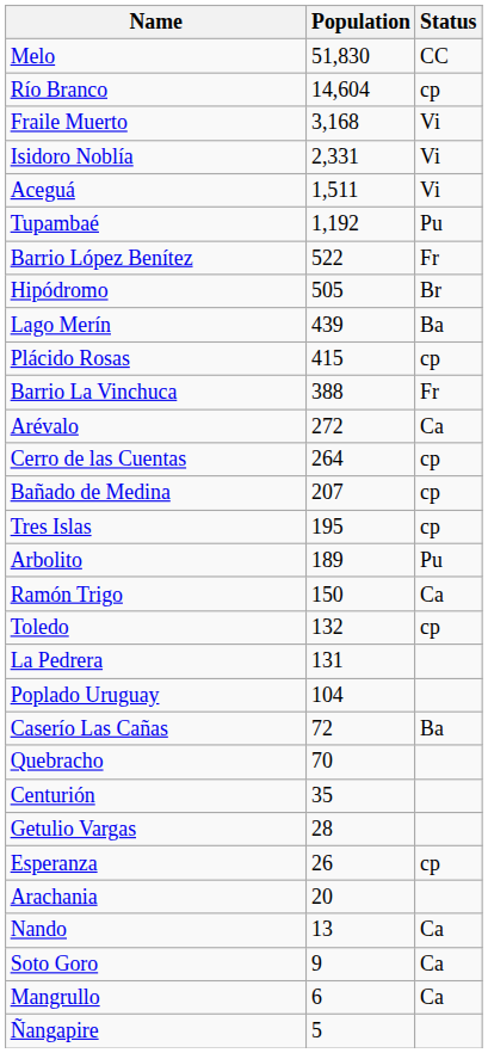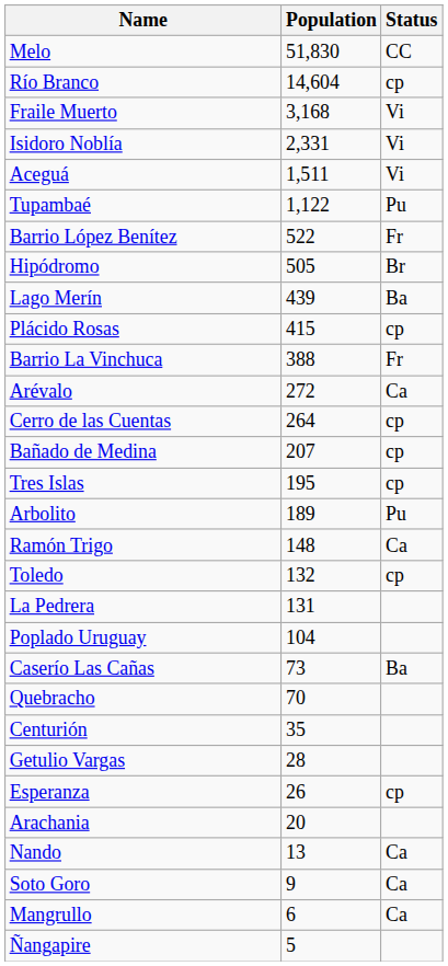 <table class="wikitable sortable">
 <tr>
 <th style="width: 220px;">Name</th>
 <th>Population</th>
 <th class="unsortable">Status</th>
 </tr>
 <tr>
 <td><a href='#'>Melo</a></td>
 <td>51,830</td>
 <td>CC</td>
 </tr>
 <tr>
 <td><a href='#'>Río Branco</a></td>
 <td>14,604</td>
 <td>cp</td>
 </tr>
 <tr>
 <td><a href='#'>Fraile Muerto</a></td>
 <td>3,168</td>
 <td>Vi</td>
 </tr>
 <tr>
 <td><a href='#'>Isidoro Noblía</a></td>
 <td>2,331</td>
 <td>Vi</td>
 </tr>
 <tr>
 <td><a href='#'>Aceguá</a></td>
 <td>1,511</td>
 <td>Vi</td>
 </tr>
 <tr>
 <td><a href='#'>Tupambaé</a></td>
-<td>1,192</td>
+<td>1,122</td>
 <td>Pu</td>
 </tr>
 <tr>
 <td><a href='#'>Barrio López Benítez</a></td>
 <td>522</td>
 <td>Fr</td>
 </tr>
 <tr>
 <td><a href='#'>Hipódromo</a></td>
 <td>505</td>
 <td>Br</td>
 </tr>
 <tr>
 <td><a href='#'>Lago Merín</a></td>
 <td>439</td>
 <td>Ba</td>
 </tr>
 <tr>
 <td><a href='#'>Plácido Rosas</a></td>
 <td>415</td>
 <td>cp</td>
 </tr>
 <tr>
 <td><a href='#'>Barrio La Vinchuca</a></td>
 <td>388</td>
 <td>Fr</td>
 </tr>
 <tr>
 <td><a href='#'>Arévalo</a></td>
 <td>272</td>
 <td>Ca</td>
 </tr>
 <tr>
 <td><a href='#'>Cerro de las Cuentas</a></td>
 <td>264</td>
 <td>cp</td>
 </tr>
 <tr>
 <td><a href='#'>Bañado de Medina</a></td>
 <td>207</td>
 <td>cp</td>
 </tr>
 <tr>
 <td><a href='#'>Tres Islas</a></td>
 <td>195</td>
 <td>cp</td>
 </tr>
 <tr>
 <td><a href='#'>Arbolito</a></td>
 <td>189</td>
 <td>Pu</td>
 </tr>
 <tr>
 <td><a href='#'>Ramón Trigo</a></td>
-<td>150</td>
+<td>148</td>
 <td>Ca</td>
 </tr>
 <tr>
 <td><a href='#'>Toledo</a></td>
 <td>132</td>
 <td>cp</td>
 </tr>
 <tr>
 <td><a href='#'>La Pedrera</a></td>
 <td>131</td>
 <td></td>
 </tr>
 <tr>
 <td><a href='#'>Poplado Uruguay</a></td>
 <td>104</td>
 <td></td>
 </tr>
 <tr>
 <td><a href='#'>Caserío Las Cañas</a></td>
-<td>72</td>
+<td>73</td>
 <td>Ba</td>
 </tr>
 <tr>
 <td><a href='#'>Quebracho</a></td>
 <td>70</td>
 <td></td>
 </tr>
 <tr>
 <td><a href='#'>Centurión</a></td>
 <td>35</td>
 <td></td>
 </tr>
 <tr>
 <td><a href='#'>Getulio Vargas</a></td>
 <td>28</td>
 <td></td>
 </tr>
 <tr>
 <td><a href='#'>Esperanza</a></td>
 <td>26</td>
 <td>cp</td>
 </tr>
 <tr>
 <td><a href='#'>Arachania</a></td>
 <td>20</td>
 <td></td>
 </tr>
 <tr>
 <td><a href='#'>Nando</a></td>
 <td>13</td>
 <td>Ca</td>
 </tr>
 <tr>
 <td><a href='#'>Soto Goro</a></td>
 <td>9</td>
 <td>Ca</td>
 </tr>
 <tr>
 <td><a href='#'>Mangrullo</a></td>
 <td>6</td>
 <td>Ca</td>
 </tr>
 <tr>
 <td><a href='#'>Ñangapire</a></td>
 <td>5</td>
 <td></td>
 </tr>
 </table>
